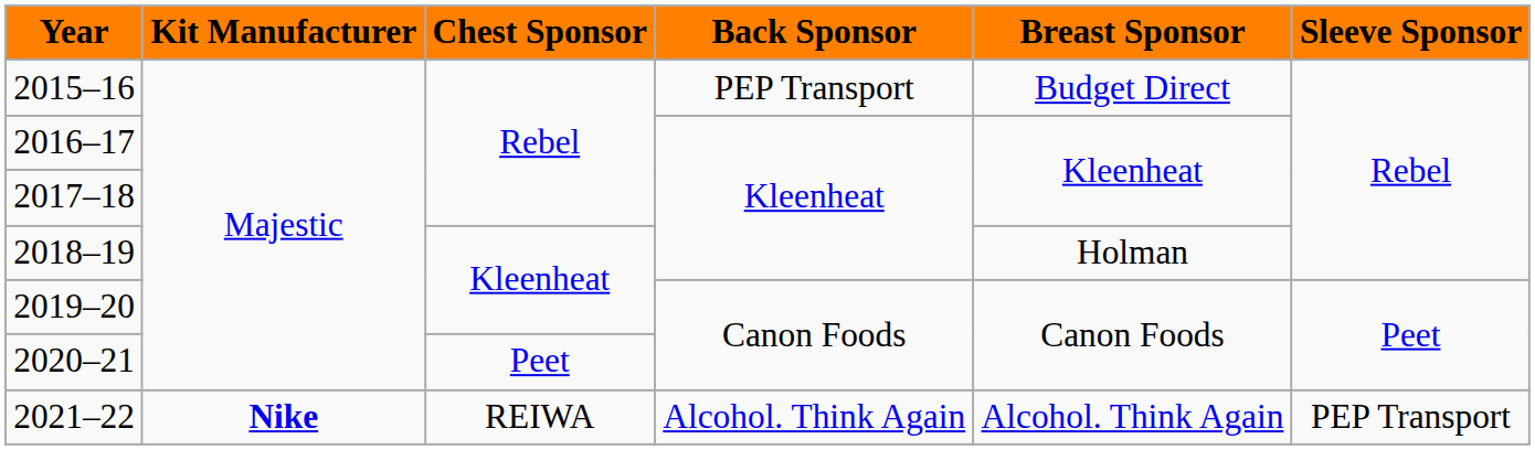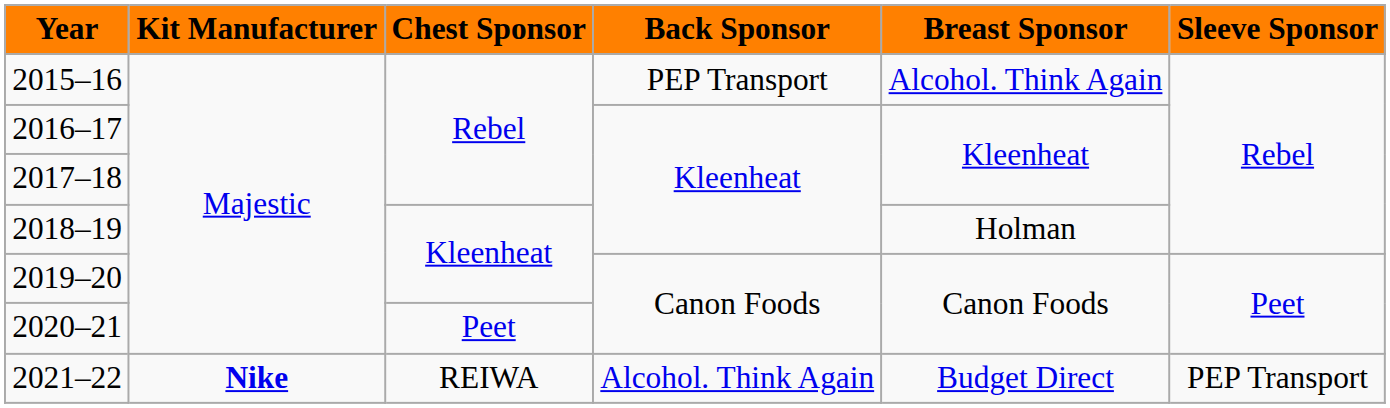 <table class="wikitable">
 <tr>
 <th style="background:#ff8000;">Year</th>
 <th style="background:#ff8000;">Kit Manufacturer</th>
 <th style="background:#ff8000;">Chest Sponsor</th>
 <th style="background:#ff8000;">Back Sponsor</th>
 <th style="background:#ff8000;">Breast Sponsor</th>
 <th style="background:#ff8000;">Sleeve Sponsor</th>
 </tr>
 <tr align=center>
 <td>2015–16</td>
 <td rowspan="6"><a href='#'>Majestic</a></td>
 <td rowspan="3"><a href='#'>Rebel</a></td>
 <td>PEP Transport</td>
-<td><a href='#'>Budget Direct</a></td>
+<td><a href='#'>Alcohol. Think Again</a></td>
 <td rowspan="4"><a href='#'>Rebel</a></td>
 </tr>
 <tr align=center>
 <td>2016–17</td>
 <td rowspan="3"><a href='#'>Kleenheat</a></td>
 <td rowspan="2"><a href='#'>Kleenheat</a></td>
 </tr>
 <tr align=center>
 <td>2017–18</td>
 </tr>
 <tr align=center>
 <td>2018–19</td>
 <td rowspan="2"><a href='#'>Kleenheat</a></td>
 <td>Holman</td>
 </tr>
 <tr align=center>
 <td>2019–20</td>
 <td rowspan="2">Canon Foods</td>
 <td rowspan="2">Canon Foods</td>
 <td rowspan="2"><a href='#'>Peet</a></td>
 </tr>
 <tr align=center>
 <td>2020–21</td>
 <td><a href='#'>Peet</a></td>
 </tr>
 <tr align=center>
 <td>2021–22</td>
 <td><strong><a href='#'>Nike</a></strong></td>
 <td>REIWA</td>
 <td><a href='#'>Alcohol. Think Again</a></td>
-<td><a href='#'>Alcohol. Think Again</a></td>
+<td><a href='#'>Budget Direct</a></td>
 <td>PEP Transport</td>
 </tr>
 </table>
